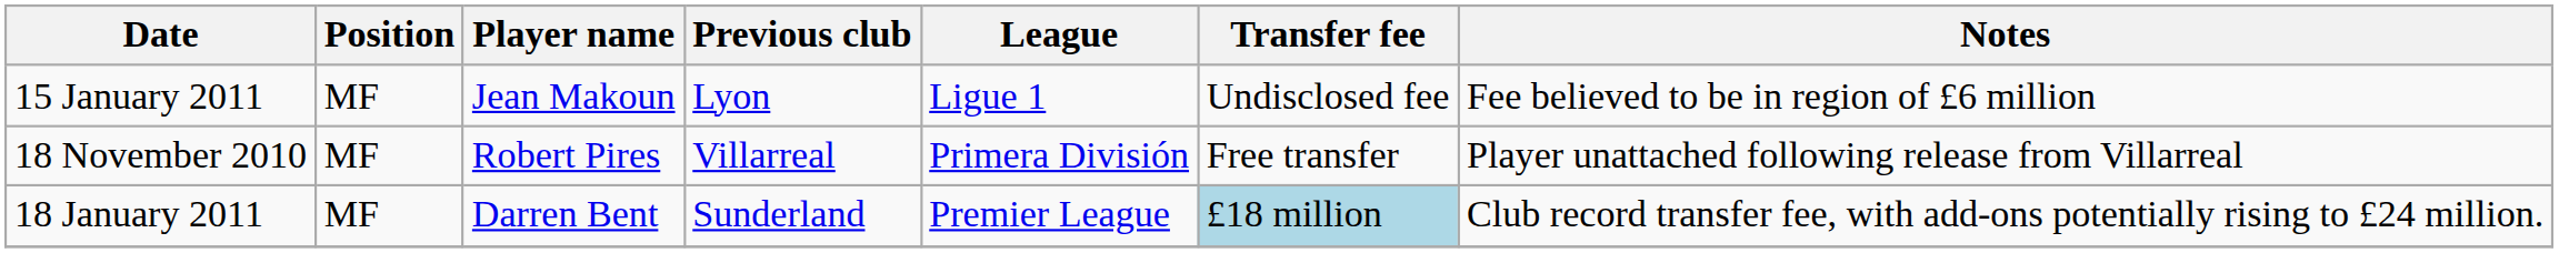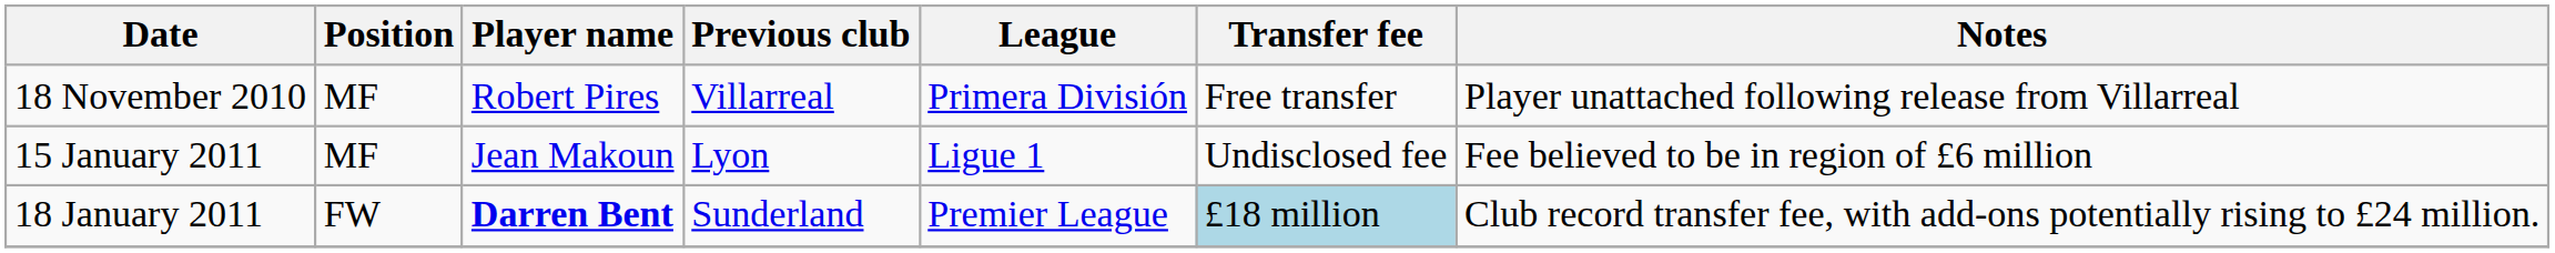 <table class="wikitable">
 <tr>
 <th>Date</th>
 <th>Position</th>
 <th>Player name</th>
 <th>Previous club</th>
 <th>League</th>
 <th>Transfer fee</th>
 <th>Notes</th>
 </tr>
 <tr>
+<td>18 November 2010</td>
+<td>MF</td>
+<td> <a href='#'>Robert Pires</a></td>
+<td> <a href='#'>Villarreal</a></td>
+<td> <a href='#'>Primera División</a></td>
+<td>Free transfer</td>
+<td>Player unattached following release from Villarreal</td>
+</tr>
+<tr>
 <td>15 January 2011</td>
 <td>MF</td>
 <td> <a href='#'>Jean Makoun</a></td>
 <td> <a href='#'>Lyon</a></td>
 <td> <a href='#'>Ligue 1</a></td>
 <td>Undisclosed fee</td>
 <td>Fee believed to be in region of £6 million</td>
 </tr>
 <tr>
-<td>18 November 2010</td>
-<td>MF</td>
-<td> <a href='#'>Robert Pires</a></td>
-<td> <a href='#'>Villarreal</a></td>
-<td> <a href='#'>Primera División</a></td>
-<td>Free transfer</td>
-<td>Player unattached following release from Villarreal</td>
-</tr>
-<tr>
 <td>18 January 2011</td>
-<td>MF</td>
-<td> <a href='#'>Darren Bent</a></td>
+<td>FW</td>
+<td><strong> <a href='#'>Darren Bent</a></strong></td>
 <td> <a href='#'>Sunderland</a></td>
 <td> <a href='#'>Premier League</a></td>
 <td style="background: lightblue;">£18 million</td>
 <td>Club record transfer fee, with add-ons potentially rising to £24 million.</td>
 </tr>
 <tr>
 </tr>
 </table>
